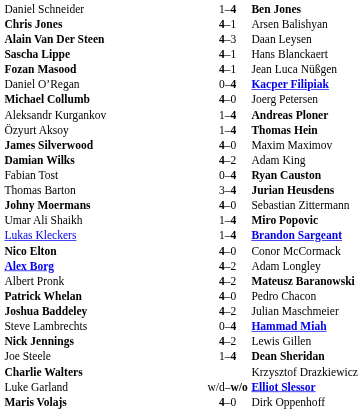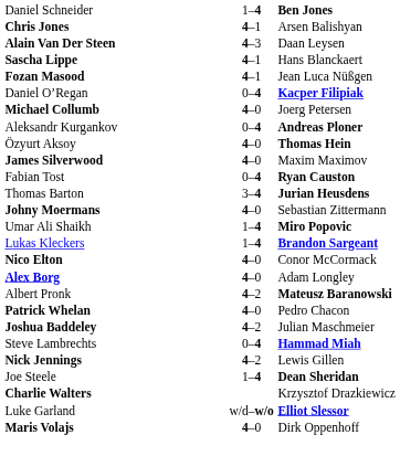 <table width="100%" cellspacing="1">
 <tr>
 <th width=45%></th>
 <th width=10%></th>
 <th width=45%></th>
 </tr>
 <tr>
 <td> Daniel Schneider</td>
 <td align="center">1–<strong>4</strong></td>
 <td> <strong>Ben Jones</strong></td>
 </tr>
 <tr>
 <td> <strong>Chris Jones</strong></td>
 <td align="center"><strong>4</strong>–1</td>
 <td> Arsen Balishyan</td>
 </tr>
 <tr>
 <td> <strong>Alain Van Der Steen</strong></td>
 <td align="center"><strong>4</strong>–3</td>
 <td> Daan Leysen</td>
 </tr>
 <tr>
 <td> <strong>Sascha Lippe</strong></td>
 <td align="center"><strong>4</strong>–1</td>
 <td> Hans Blanckaert</td>
 </tr>
 <tr>
 <td> <strong>Fozan Masood</strong></td>
 <td align="center"><strong>4</strong>–1</td>
 <td> Jean Luca Nüßgen</td>
 </tr>
 <tr>
 <td> Daniel O’Regan</td>
 <td align="center">0–<strong>4</strong></td>
 <td> <strong><a href='#'>Kacper Filipiak</a></strong></td>
 </tr>
 <tr>
 <td> <strong>Michael Collumb</strong></td>
 <td align="center"><strong>4</strong>–0</td>
 <td> Joerg Petersen</td>
 </tr>
 <tr>
 <td> Aleksandr Kurgankov</td>
-<td align="center">1–<strong>4</strong></td>
+<td align="center">0–<strong>4</strong></td>
 <td> <strong>Andreas Ploner</strong></td>
 </tr>
 <tr>
 <td> Özyurt Aksoy</td>
-<td align="center">1–<strong>4</strong></td>
+<td align="center"><strong>4</strong>–0</td>
 <td> <strong>Thomas Hein</strong></td>
 </tr>
 <tr>
 <td> <strong>James Silverwood</strong></td>
 <td align="center"><strong>4</strong>–0</td>
 <td> Maxim Maximov</td>
-</tr>
-<tr>
-<td> <strong>Damian Wilks</strong></td>
-<td align="center"><strong>4</strong>–2</td>
-<td> Adam King</td>
 </tr>
 <tr>
 <td> Fabian Tost</td>
 <td align="center">0–<strong>4</strong></td>
 <td> <strong>Ryan Causton</strong></td>
 </tr>
 <tr>
 <td> Thomas Barton</td>
 <td align="center">3–<strong>4</strong></td>
 <td> <strong>Jurian Heusdens</strong></td>
 </tr>
 <tr>
 <td> <strong>Johny Moermans</strong></td>
 <td align="center"><strong>4</strong>–0</td>
 <td> Sebastian Zittermann</td>
 </tr>
 <tr>
 <td> Umar Ali Shaikh</td>
 <td align="center">1–<strong>4</strong></td>
 <td> <strong>Miro Popovic</strong></td>
 </tr>
 <tr>
 <td> <a href='#'>Lukas Kleckers</a></td>
 <td align="center">1–<strong>4</strong></td>
 <td> <strong><a href='#'>Brandon Sargeant</a></strong></td>
 </tr>
 <tr>
 <td> <strong>Nico Elton</strong></td>
 <td align="center"><strong>4</strong>–0</td>
 <td> Conor McCormack</td>
 </tr>
 <tr>
 <td> <strong><a href='#'>Alex Borg</a></strong></td>
-<td align="center"><strong>4</strong>–2</td>
+<td align="center"><strong>4</strong>–0</td>
 <td> Adam Longley</td>
 </tr>
 <tr>
 <td> Albert Pronk</td>
 <td align="center"><strong>4</strong>–2</td>
 <td> <strong>Mateusz Baranowski</strong></td>
 </tr>
 <tr>
 <td> <strong>Patrick Whelan</strong></td>
 <td align="center"><strong>4</strong>–0</td>
 <td> Pedro Chacon</td>
 </tr>
 <tr>
 <td> <strong>Joshua Baddeley</strong></td>
 <td align="center"><strong>4</strong>–2</td>
 <td> Julian Maschmeier</td>
 </tr>
 <tr>
 <td> Steve Lambrechts</td>
 <td align="center">0–<strong>4</strong></td>
 <td> <strong><a href='#'>Hammad Miah</a></strong></td>
 </tr>
 <tr>
 <td> <strong>Nick Jennings</strong></td>
 <td align="center"><strong>4</strong>–2</td>
 <td> Lewis Gillen</td>
 </tr>
 <tr>
 <td> Joe Steele</td>
 <td align="center">1–<strong>4</strong></td>
 <td> <strong>Dean Sheridan</strong></td>
 </tr>
 <tr>
 <td> <strong>Charlie Walters</strong></td>
 <td align="center"></td>
 <td> Krzysztof Drazkiewicz</td>
 </tr>
 <tr>
 <td> Luke Garland</td>
 <td align="center">w/d–<strong>w/o</strong></td>
 <td> <strong><a href='#'>Elliot Slessor</a></strong></td>
 </tr>
 <tr>
 <td> <strong>Maris Volajs</strong></td>
 <td align="center"><strong>4</strong>–0</td>
 <td> Dirk Oppenhoff</td>
 </tr>
 </table>
